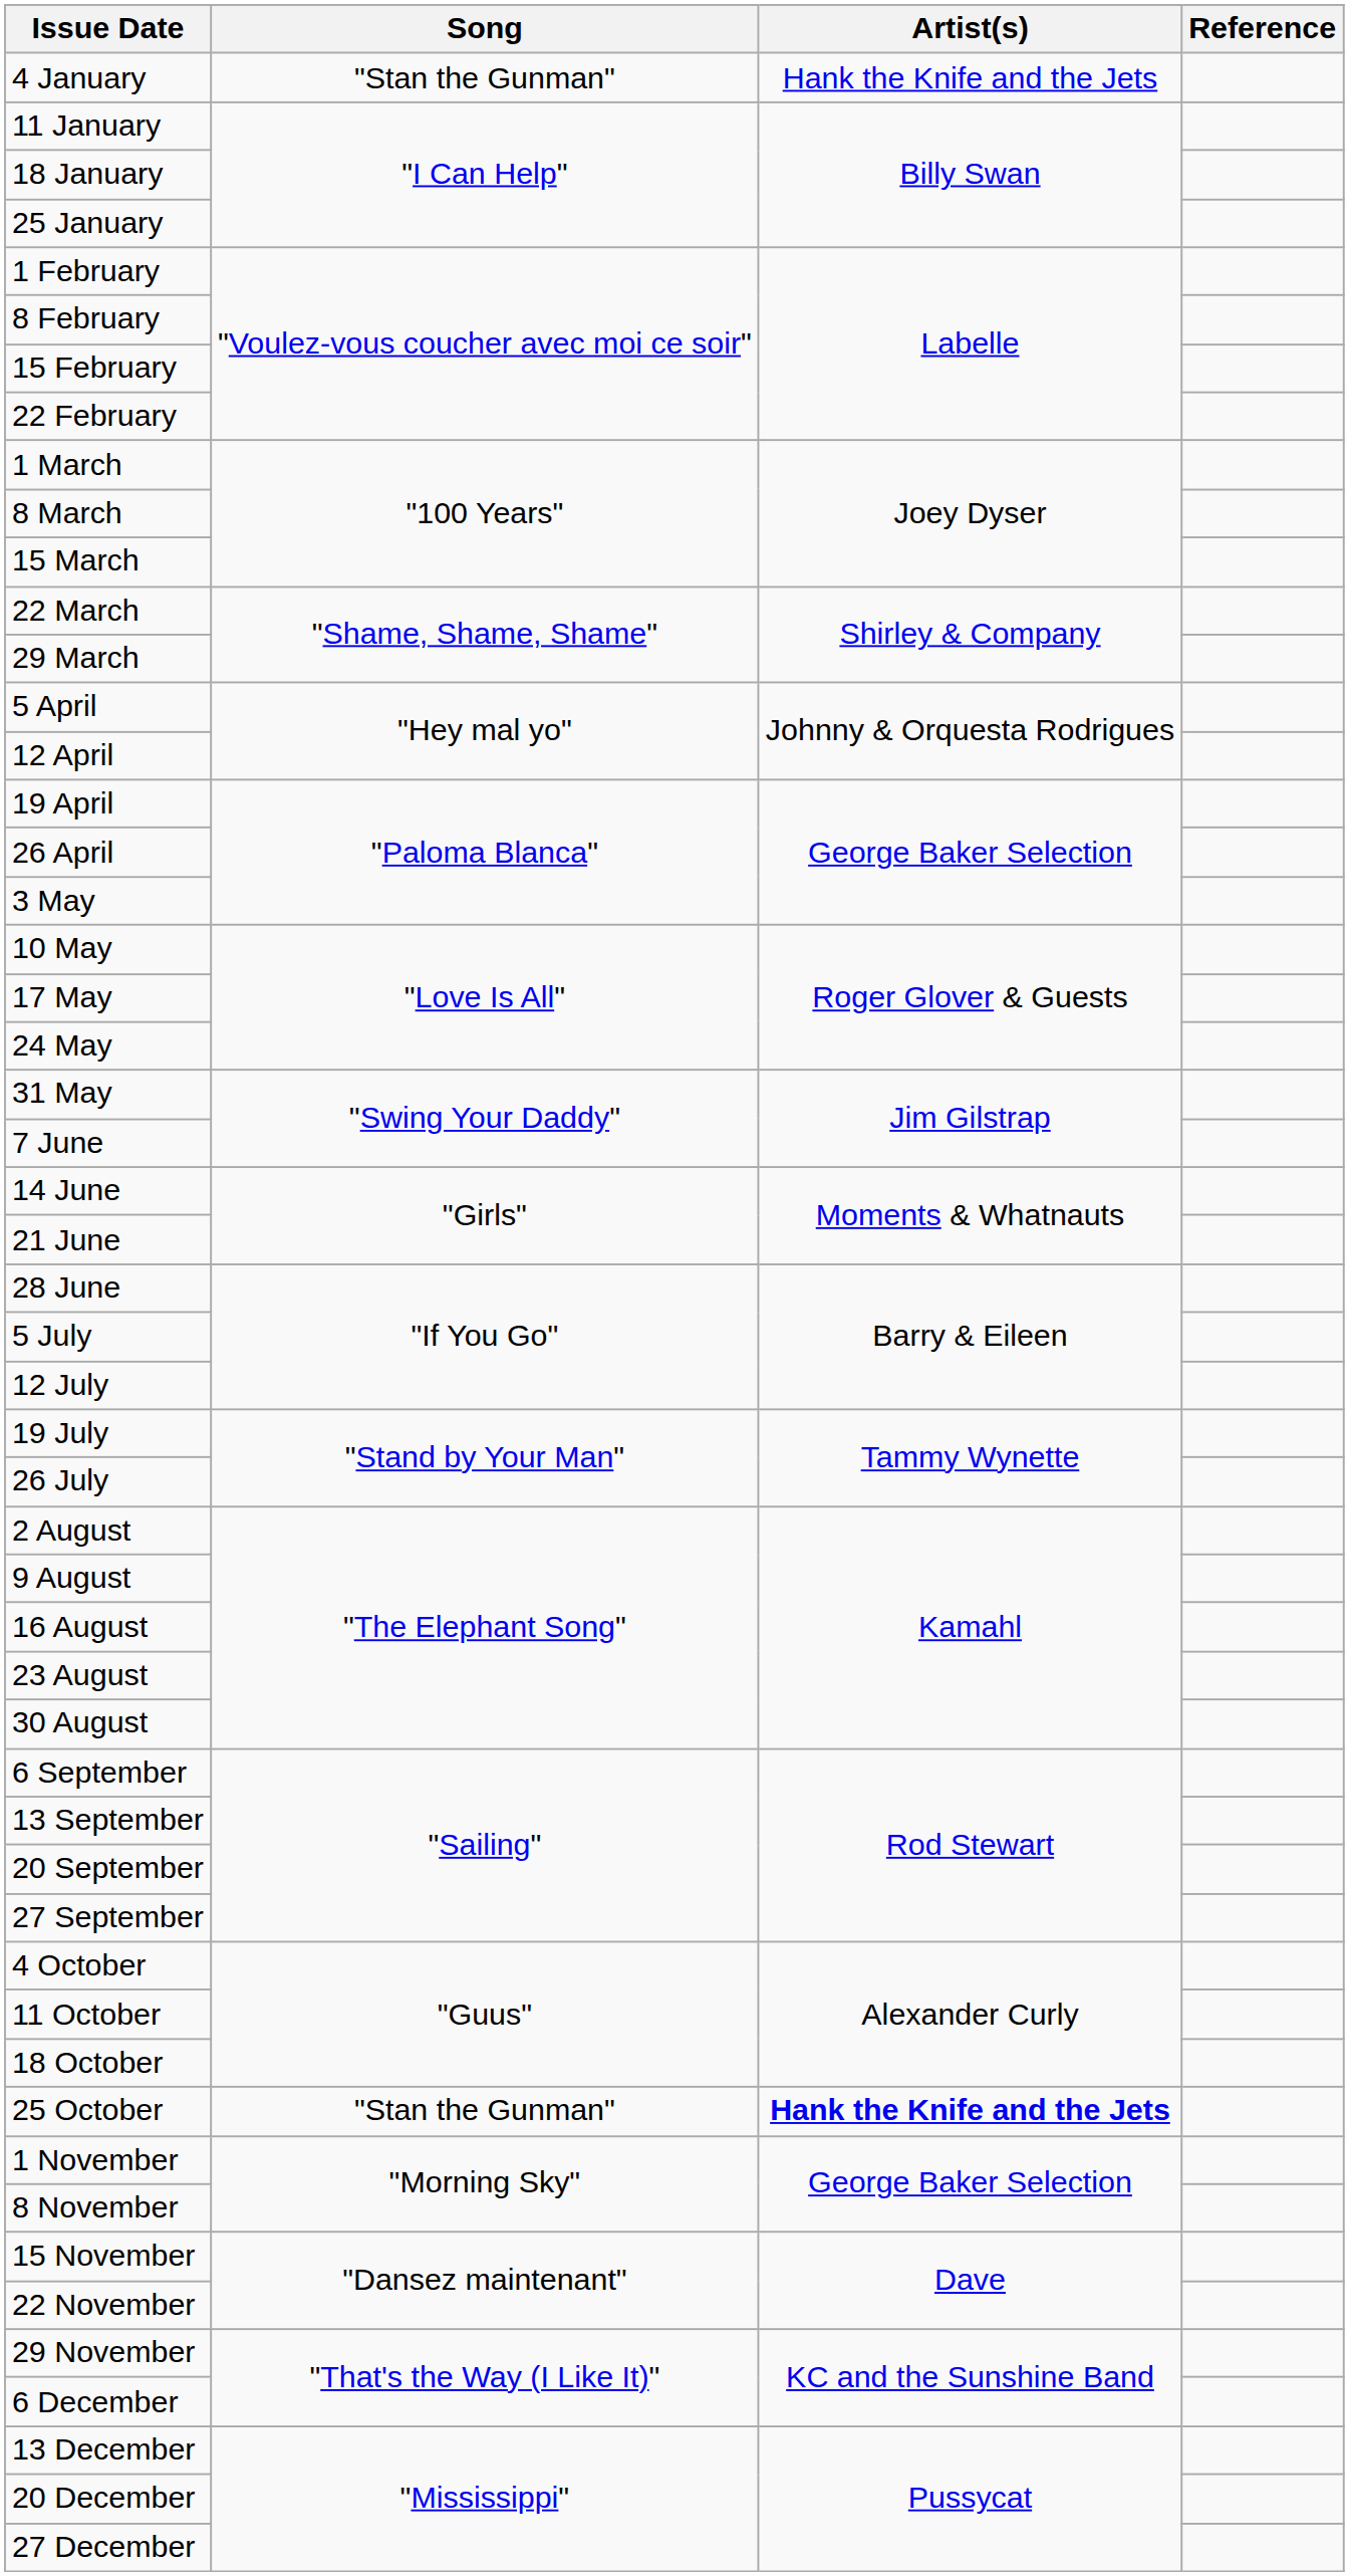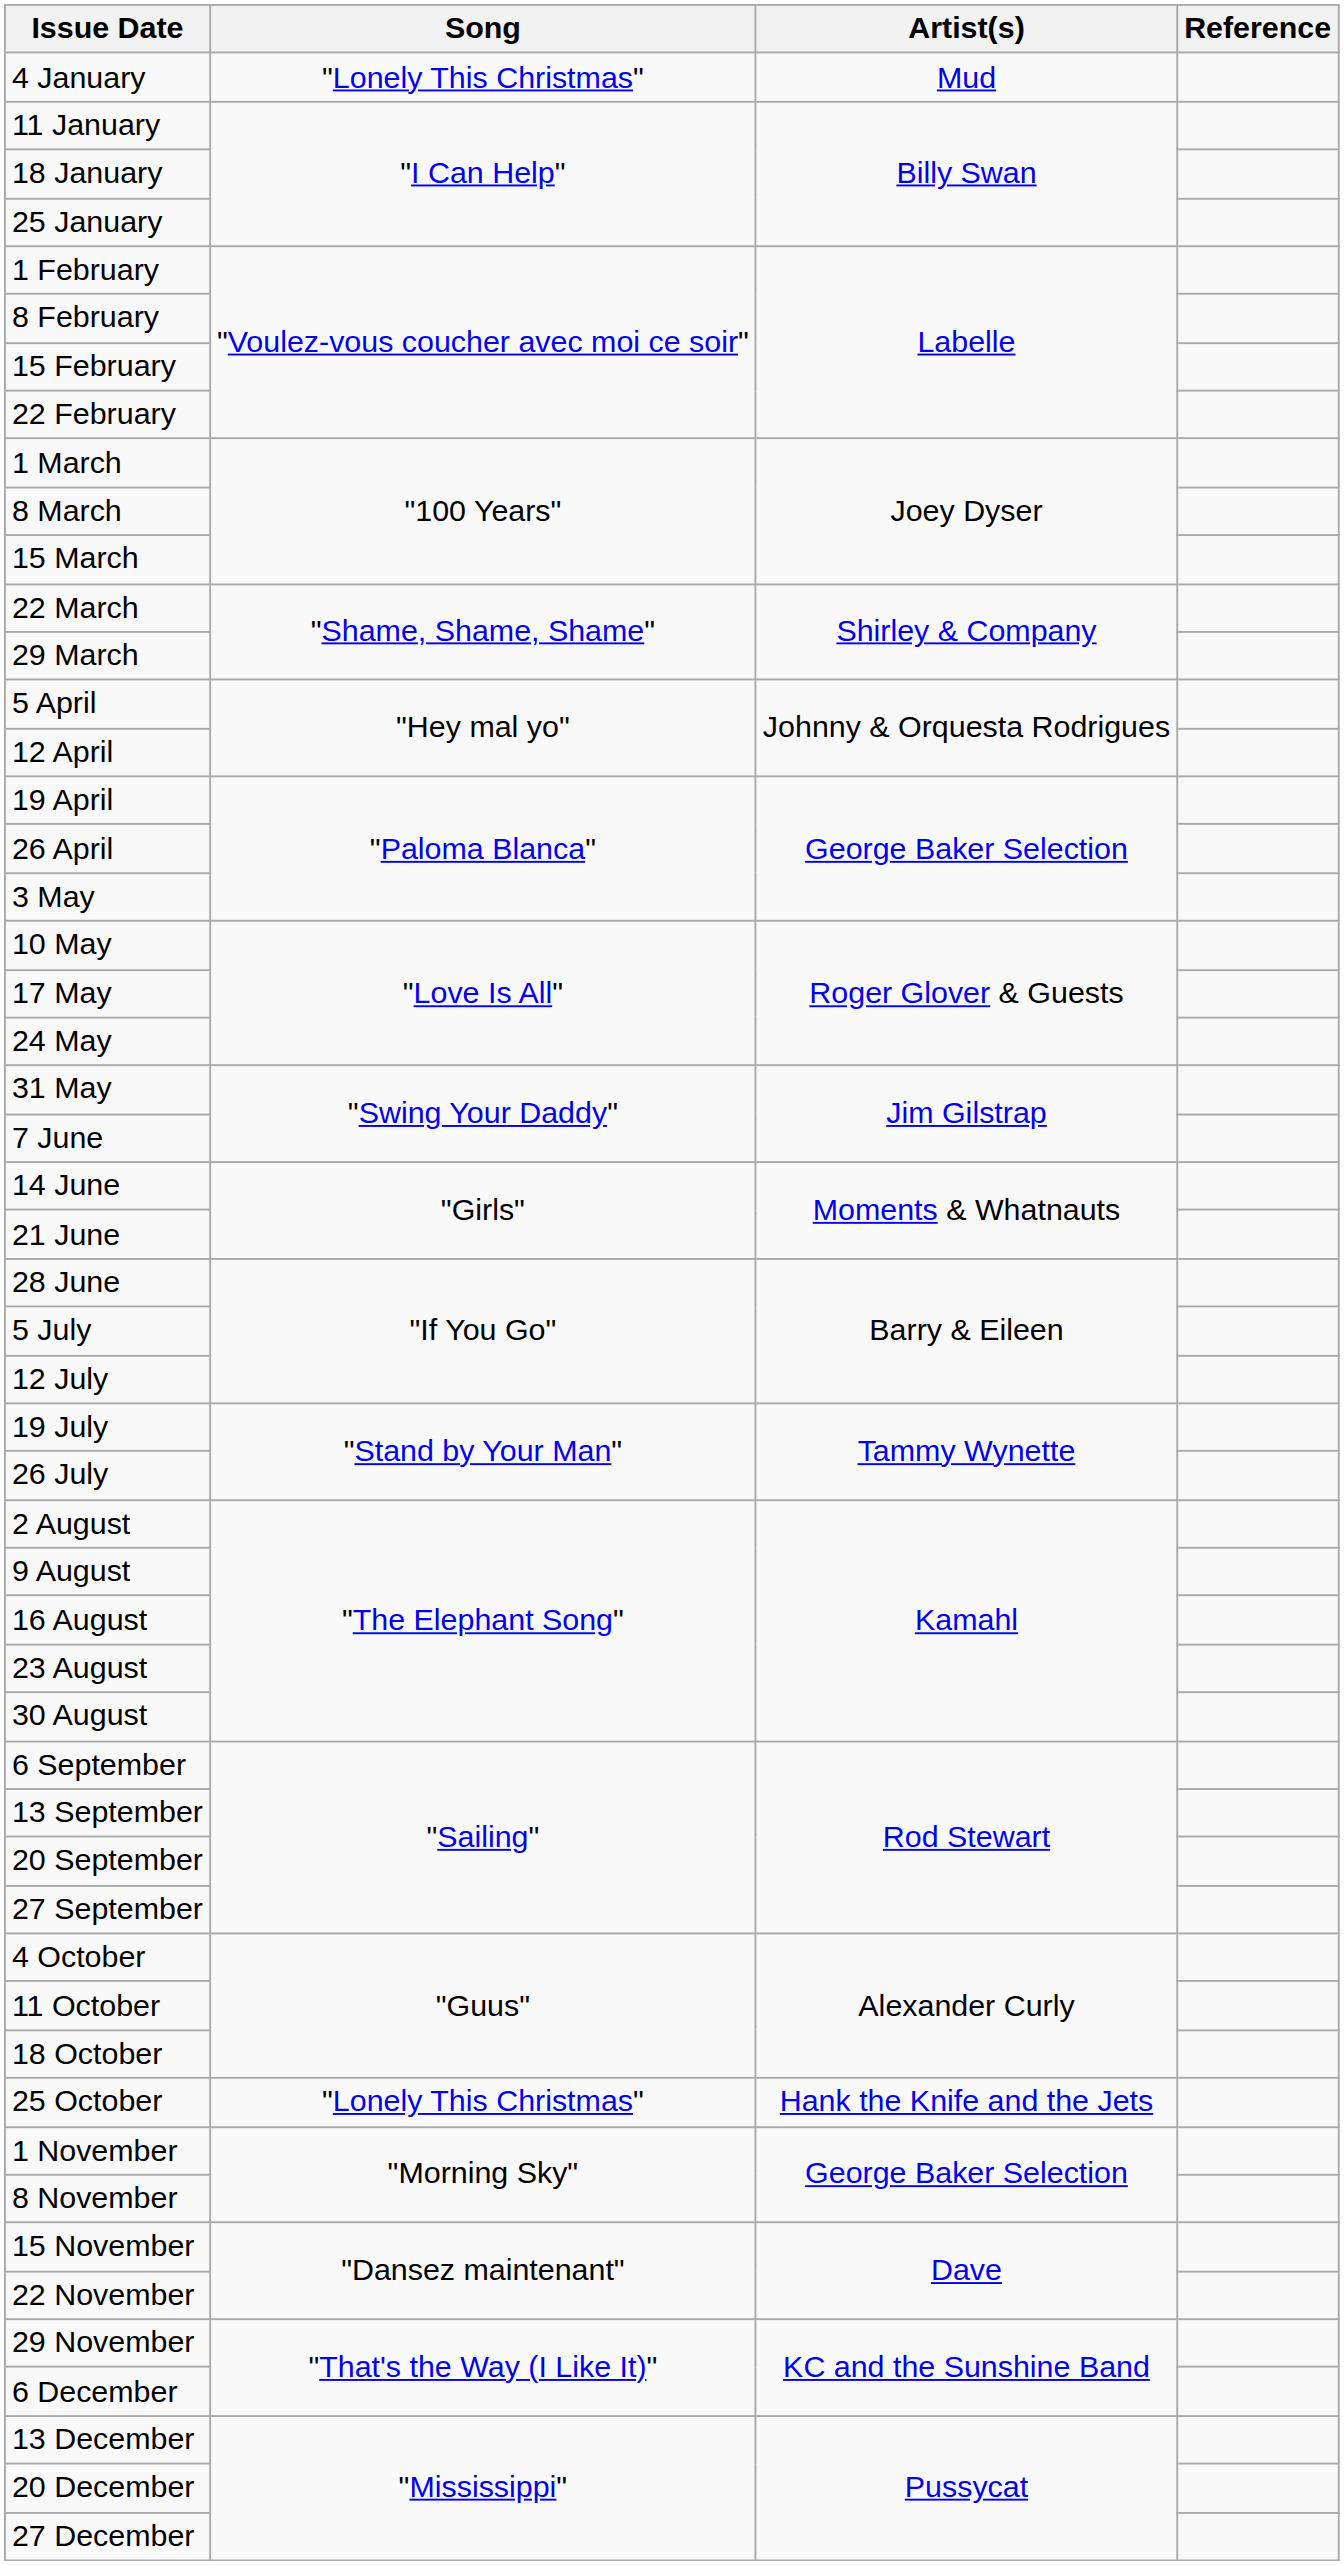 <table class="wikitable">
 <tr>
 <th align="center">Issue Date</th>
 <th align="center">Song</th>
 <th align="center">Artist(s)</th>
 <th align="center">Reference</th>
 </tr>
 <tr>
 <td>4 January</td>
-<td align="center">"Stan the Gunman"</td>
-<td align="center"><a href='#'>Hank the Knife and the Jets</a></td>
+<td align="center">"<a href='#'>Lonely This Christmas</a>"</td>
+<td align="center"><a href='#'>Mud</a></td>
 <td align="center"></td>
 </tr>
 <tr>
 <td>11 January</td>
 <td align="center" rowspan="3">"<a href='#'>I Can Help</a>"</td>
 <td align="center" rowspan="3"><a href='#'>Billy Swan</a></td>
 <td align="center"></td>
 </tr>
 <tr>
 <td>18 January</td>
 <td align="center"></td>
 </tr>
 <tr>
 <td>25 January</td>
 <td align="center"></td>
 </tr>
 <tr>
 <td>1 February</td>
 <td align="center" rowspan="4">"<a href='#'>Voulez-vous coucher avec moi ce soir</a>"</td>
 <td align="center" rowspan="4"><a href='#'>Labelle</a></td>
 <td align="center"></td>
 </tr>
 <tr>
 <td>8 February</td>
 <td align="center"></td>
 </tr>
 <tr>
 <td>15 February</td>
 <td align="center"></td>
 </tr>
 <tr>
 <td>22 February</td>
 <td align="center"></td>
 </tr>
 <tr>
 <td>1 March</td>
 <td align="center" rowspan="3">"100 Years"</td>
 <td align="center" rowspan="3">Joey Dyser</td>
 <td align="center"></td>
 </tr>
 <tr>
 <td>8 March</td>
 <td align="center"></td>
 </tr>
 <tr>
 <td>15 March</td>
 <td align="center"></td>
 </tr>
 <tr>
 <td>22 March</td>
 <td align="center" rowspan="2">"<a href='#'>Shame, Shame, Shame</a>"</td>
 <td align="center" rowspan="2"><a href='#'>Shirley & Company</a></td>
 <td align="center"></td>
 </tr>
 <tr>
 <td>29 March</td>
 <td align="center"></td>
 </tr>
 <tr>
 <td>5 April</td>
 <td align="center" rowspan="2">"Hey mal yo"</td>
 <td align="center" rowspan="2">Johnny & Orquesta Rodrigues</td>
 <td align="center"></td>
 </tr>
 <tr>
 <td>12 April</td>
 <td align="center"></td>
 </tr>
 <tr>
 <td>19 April</td>
 <td align="center" rowspan="3">"<a href='#'>Paloma Blanca</a>"</td>
 <td align="center" rowspan="3"><a href='#'>George Baker Selection</a></td>
 <td align="center"></td>
 </tr>
 <tr>
 <td>26 April</td>
 <td align="center"></td>
 </tr>
 <tr>
 <td>3 May</td>
 <td align="center"></td>
 </tr>
 <tr>
 <td>10 May</td>
 <td align="center" rowspan="3">"<a href='#'>Love Is All</a>"</td>
 <td align="center" rowspan="3"><a href='#'>Roger Glover</a> & Guests</td>
 <td align="center"></td>
 </tr>
 <tr>
 <td>17 May</td>
 <td align="center"></td>
 </tr>
 <tr>
 <td>24 May</td>
 <td align="center"></td>
 </tr>
 <tr>
 <td>31 May</td>
 <td align="center" rowspan="2">"<a href='#'>Swing Your Daddy</a>"</td>
 <td align="center" rowspan="2"><a href='#'>Jim Gilstrap</a></td>
 <td align="center"></td>
 </tr>
 <tr>
 <td>7 June</td>
 <td align="center"></td>
 </tr>
 <tr>
 <td>14 June</td>
 <td align="center" rowspan="2">"Girls"</td>
 <td align="center" rowspan="2"><a href='#'>Moments</a> & Whatnauts</td>
 <td align="center"></td>
 </tr>
 <tr>
 <td>21 June</td>
 <td align="center"></td>
 </tr>
 <tr>
 <td>28 June</td>
 <td align="center" rowspan="3">"If You Go"</td>
 <td align="center" rowspan="3">Barry & Eileen</td>
 <td align="center"></td>
 </tr>
 <tr>
 <td>5 July</td>
 <td align="center"></td>
 </tr>
 <tr>
 <td>12 July</td>
 <td align="center"></td>
 </tr>
 <tr>
 <td>19 July</td>
 <td align="center" rowspan="2">"<a href='#'>Stand by Your Man</a>"</td>
 <td align="center" rowspan="2"><a href='#'>Tammy Wynette</a></td>
 <td align="center"></td>
 </tr>
 <tr>
 <td>26 July</td>
 <td align="center"></td>
 </tr>
 <tr>
 <td>2 August</td>
 <td align="center" rowspan="5">"<a href='#'>The Elephant Song</a>"</td>
 <td align="center" rowspan="5"><a href='#'>Kamahl</a></td>
 <td align="center"></td>
 </tr>
 <tr>
 <td>9 August</td>
 <td align="center"></td>
 </tr>
 <tr>
 <td>16 August</td>
 <td align="center"></td>
 </tr>
 <tr>
 <td>23 August</td>
 <td align="center"></td>
 </tr>
 <tr>
 <td>30 August</td>
 <td align="center"></td>
 </tr>
 <tr>
 <td>6 September</td>
 <td align="center" rowspan="4">"<a href='#'>Sailing</a>"</td>
 <td align="center" rowspan="4"><a href='#'>Rod Stewart</a></td>
 <td align="center"></td>
 </tr>
 <tr>
 <td>13 September</td>
 <td align="center"></td>
 </tr>
 <tr>
 <td>20 September</td>
 <td align="center"></td>
 </tr>
 <tr>
 <td>27 September</td>
 <td align="center"></td>
 </tr>
 <tr>
 <td>4 October</td>
 <td align="center" rowspan="3">"Guus"</td>
 <td align="center" rowspan="3">Alexander Curly</td>
 <td align="center"></td>
 </tr>
 <tr>
 <td>11 October</td>
 <td align="center"></td>
 </tr>
 <tr>
 <td>18 October</td>
 <td align="center"></td>
 </tr>
 <tr>
 <td>25 October</td>
-<td align="center">"Stan the Gunman"</td>
-<td align="center"><strong><a href='#'>Hank the Knife and the Jets</a></strong></td>
+<td align="center">"<a href='#'>Lonely This Christmas</a>"</td>
+<td align="center"><a href='#'>Hank the Knife and the Jets</a></td>
 <td align="center"></td>
 </tr>
 <tr>
 <td>1 November</td>
 <td align="center" rowspan="2">"Morning Sky"</td>
 <td align="center" rowspan="2"><a href='#'>George Baker Selection</a></td>
 <td align="center"></td>
 </tr>
 <tr>
 <td>8 November</td>
 <td align="center"></td>
 </tr>
 <tr>
 <td>15 November</td>
 <td align="center" rowspan="2">"Dansez maintenant"</td>
 <td align="center" rowspan="2"><a href='#'>Dave</a></td>
 <td align="center"></td>
 </tr>
 <tr>
 <td>22 November</td>
 <td align="center"></td>
 </tr>
 <tr>
 <td>29 November</td>
 <td align="center" rowspan="2">"<a href='#'>That's the Way (I Like It)</a>"</td>
 <td align="center" rowspan="2"><a href='#'>KC and the Sunshine Band</a></td>
 <td align="center"></td>
 </tr>
 <tr>
 <td>6 December</td>
 <td align="center"></td>
 </tr>
 <tr>
 <td>13 December</td>
 <td align="center" rowspan="3">"<a href='#'>Mississippi</a>"</td>
 <td align="center" rowspan="3"><a href='#'>Pussycat</a></td>
 <td align="center"></td>
 </tr>
 <tr>
 <td>20 December</td>
 <td align="center"></td>
 </tr>
 <tr>
 <td>27 December</td>
 <td align="center"></td>
 </tr>
 </table>
